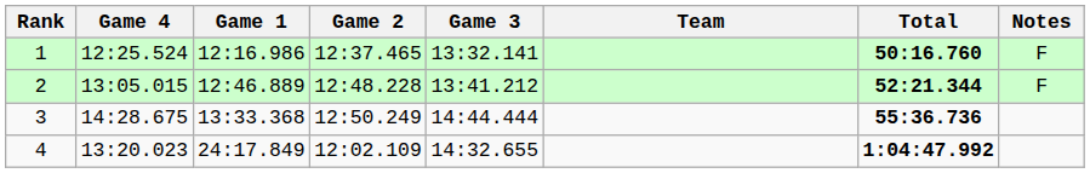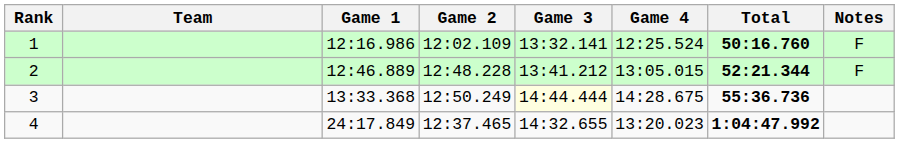 <table class=wikitable style="text-align:center">
 <tr>
 <th width=40>Rank</th>
-<th width=70>Game 4</th>
+<th width=200>Team</th>
 <th width=70>Game 1</th>
 <th width=70>Game 2</th>
 <th width=70>Game 3</th>
-<th width=200>Team</th>
+<th width=70>Game 4</th>
 <th width=80>Total</th>
 <th width=50>Notes</th>
 </tr>
 <tr bgcolor="#ccffcc">
 <td>1</td>
+<td align=left></td>
+<td>12:16.986</td>
+<td>12:02.109</td>
+<td>13:32.141</td>
 <td>12:25.524</td>
-<td>12:16.986</td>
-<td>12:37.465</td>
-<td>13:32.141</td>
-<td align=left></td>
 <td><strong>50:16.760</strong></td>
 <td>F</td>
 </tr>
 <tr bgcolor="#ccffcc">
 <td>2</td>
-<td>13:05.015</td>
+<td align=left></td>
 <td>12:46.889</td>
 <td>12:48.228</td>
 <td>13:41.212</td>
-<td align=left></td>
+<td>13:05.015</td>
 <td><strong>52:21.344</strong></td>
 <td>F</td>
 </tr>
 <tr>
 <td>3</td>
-<td>14:28.675</td>
+<td align=left></td>
 <td>13:33.368</td>
 <td>12:50.249</td>
-<td>14:44.444</td>
-<td align=left></td>
+<td style="background: lightyellow;">14:44.444</td>
+<td>14:28.675</td>
 <td><strong>55:36.736</strong></td>
 <td></td>
 </tr>
 <tr>
 <td>4</td>
+<td align=left></td>
+<td>24:17.849</td>
+<td>12:37.465</td>
+<td>14:32.655</td>
 <td>13:20.023</td>
-<td>24:17.849</td>
-<td>12:02.109</td>
-<td>14:32.655</td>
-<td align=left></td>
 <td><strong>1:04:47.992</strong></td>
 <td></td>
 </tr>
 </table>
